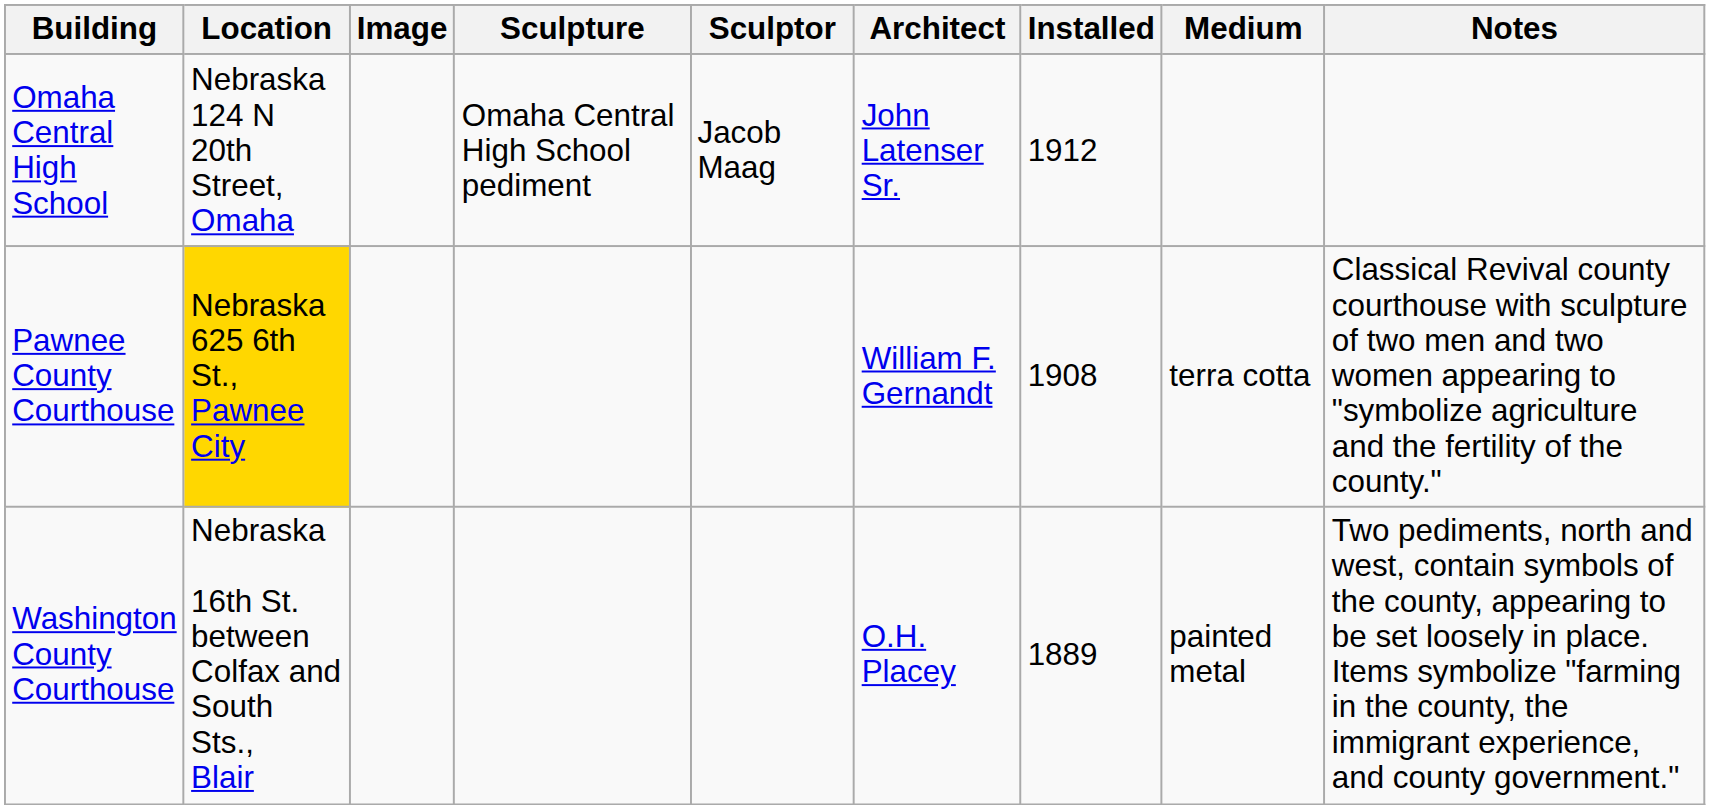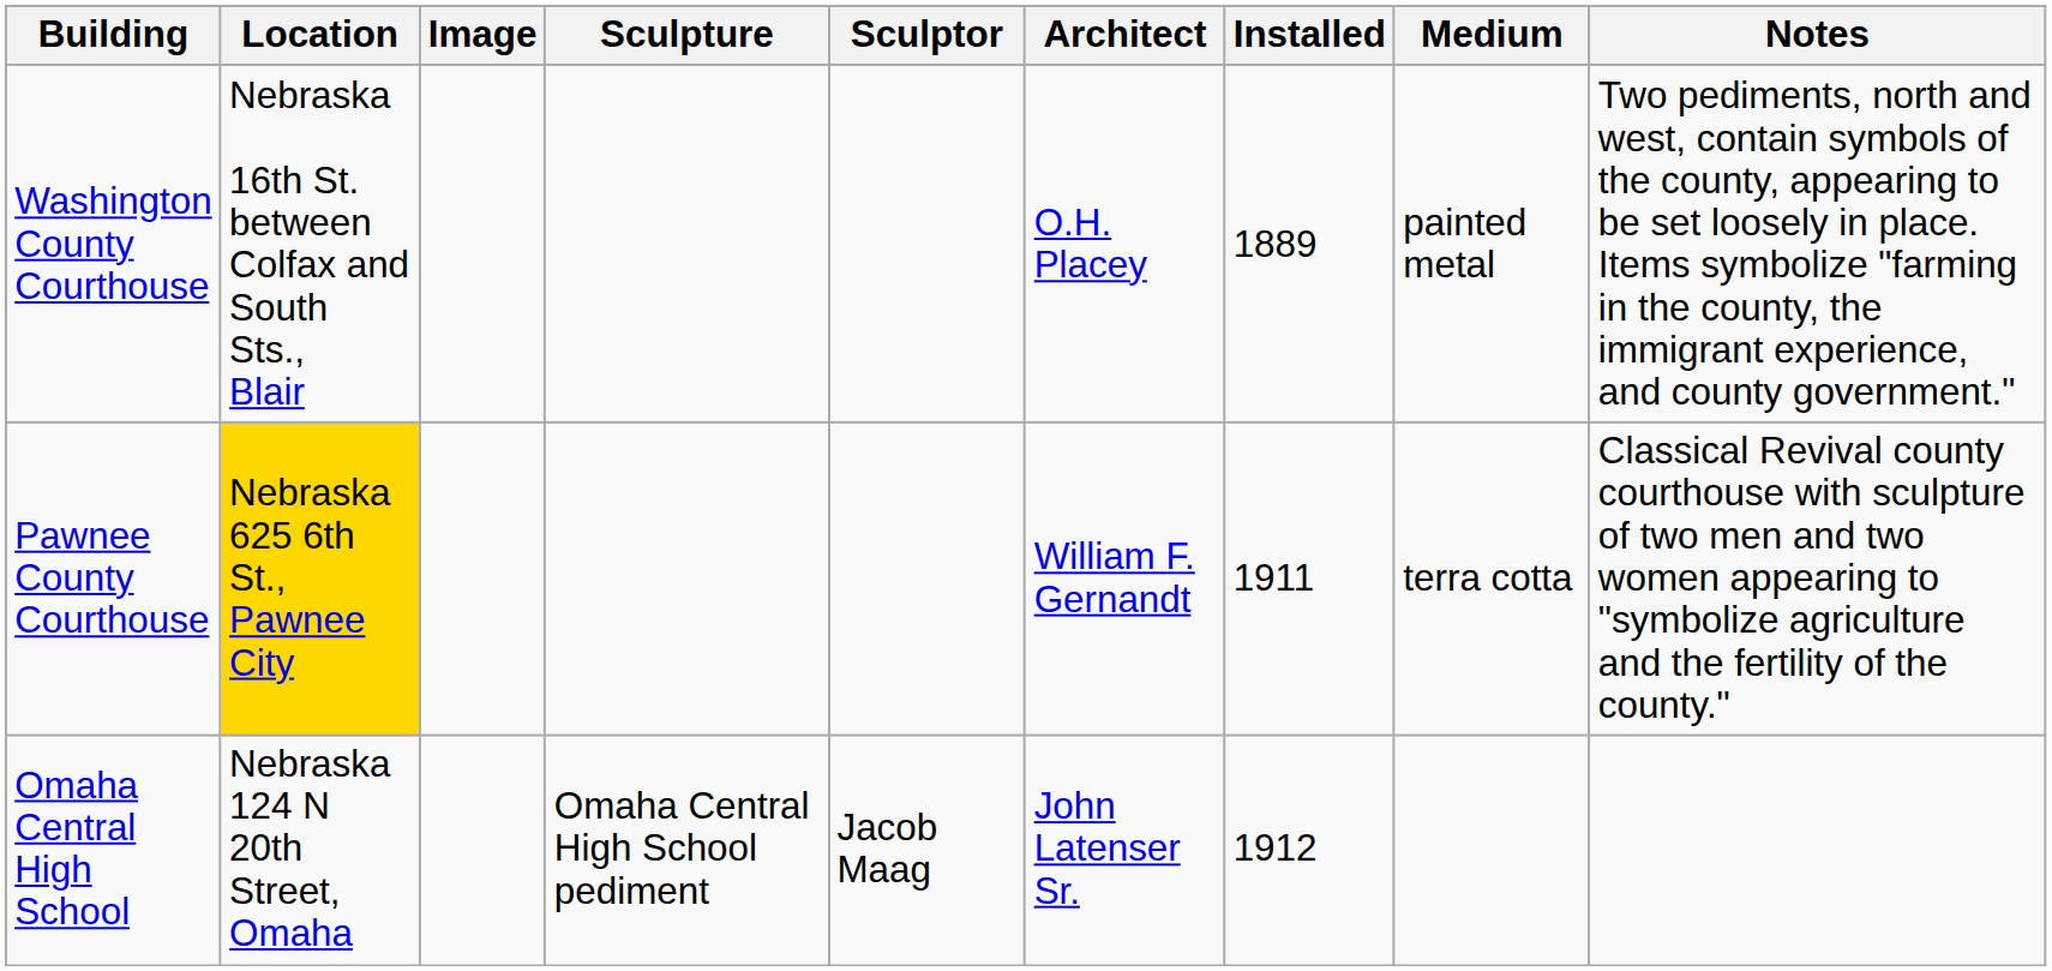 <table class="wikitable sortable">
 <tr>
 <th width="10%">Building</th>
 <th width="10%">Location</th>
 <th width="5%">Image</th>
 <th width="15%">Sculpture</th>
 <th width="10%">Sculptor</th>
 <th width="10%">Architect</th>
 <th width="5%">Installed</th>
 <th width="10%">Medium</th>
 <th width="25%">Notes</th>
 </tr>
 <tr>
+<td><a href='#'>Washington County Courthouse</a></td>
+<td>Nebraska<br><br>16th St. between Colfax and South Sts.,<br><a href='#'>Blair</a><br><small></small></td>
+<td><br></td>
+<td></td>
+<td></td>
+<td><a href='#'>O.H. Placey</a></td>
+<td>1889</td>
+<td>painted metal</td>
+<td>Two pediments, north and west, contain symbols of the county, appearing to be set loosely in place.  Items symbolize "farming in the county, the immigrant experience, and county government."</td>
+</tr>
+<tr>
+<td><a href='#'>Pawnee County Courthouse</a></td>
+<td style="background: gold;">Nebraska<br>625 6th St.,<br><a href='#'>Pawnee City</a><br><small></small></td>
+<td></td>
+<td></td>
+<td></td>
+<td><a href='#'>William F. Gernandt</a></td>
+<td>1911</td>
+<td>terra cotta</td>
+<td>Classical Revival county courthouse with sculpture of two men and two women appearing to "symbolize agriculture and the fertility of the county."</td>
+</tr>
+<tr>
 <td><a href='#'>Omaha Central High School</a></td>
 <td>Nebraska<br>124 N 20th Street,<br><a href='#'>Omaha</a></td>
 <td></td>
 <td>Omaha Central High School pediment</td>
 <td>Jacob Maag</td>
 <td><a href='#'>John Latenser Sr.</a></td>
 <td>1912</td>
 <td></td>
 <td></td>
 </tr>
 <tr>
-<td><a href='#'>Pawnee County Courthouse</a></td>
-<td style="background: gold;">Nebraska<br>625 6th St.,<br><a href='#'>Pawnee City</a><br><small></small></td>
-<td></td>
-<td></td>
-<td></td>
-<td><a href='#'>William F. Gernandt</a></td>
-<td>1908</td>
-<td>terra cotta</td>
-<td>Classical Revival county courthouse with sculpture of two men and two women appearing to "symbolize agriculture and the fertility of the county."</td>
-</tr>
-<tr>
-<td><a href='#'>Washington County Courthouse</a></td>
-<td>Nebraska<br><br>16th St. between Colfax and South Sts.,<br><a href='#'>Blair</a><br><small></small></td>
-<td><br></td>
-<td></td>
-<td></td>
-<td><a href='#'>O.H. Placey</a></td>
-<td>1889</td>
-<td>painted metal</td>
-<td>Two pediments, north and west, contain symbols of the county, appearing to be set loosely in place.  Items symbolize "farming in the county, the immigrant experience, and county government."</td>
-</tr>
-<tr>
 </tr>
 </table>
